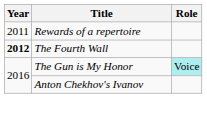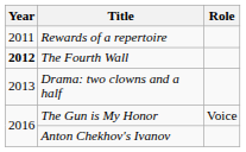 <table class="wikitable">
 <tr>
 <th>Year</th>
 <th style="width:12em;">Title</th>
 <th>Role</th>
 </tr>
 <tr>
 <td>2011</td>
 <td><em>Rewards of a repertoire</em></td>
 <td></td>
 </tr>
 <tr>
 <td><strong>2012</strong></td>
 <td><em>The Fourth Wall</em></td>
 <td></td>
 </tr>
 <tr>
+<td>2013</td>
+<td><em>Drama: two clowns and a half</em></td>
+<td></td>
+</tr>
+<tr>
 <td rowspan="2">2016</td>
 <td><em>The Gun is My Honor</em></td>
-<td style="background: paleturquoise;">Voice</td>
+<td>Voice</td>
 </tr>
 <tr>
 <td><em>Anton Chekhov's Ivanov</em></td>
 <td></td>
 </tr>
 </table>
